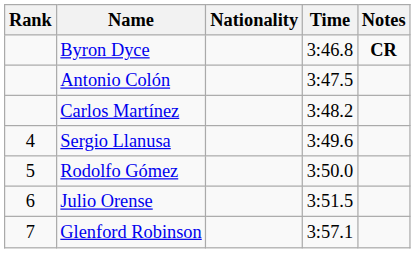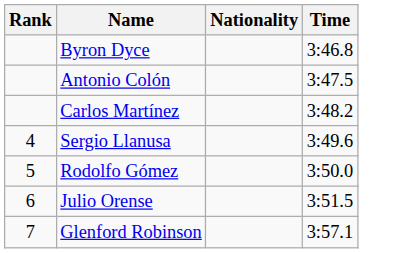 <table class="wikitable sortable" style="text-align:center;font-size:95%">
 <tr>
 <th>Rank</th>
 <th>Name</th>
 <th>Nationality</th>
 <th>Time</th>
-<th>Notes</th>
 </tr>
 <tr>
 <td></td>
 <td align=left><a href='#'>Byron Dyce</a></td>
 <td align=left></td>
 <td>3:46.8</td>
-<td><strong>CR</strong></td>
 </tr>
 <tr>
 <td></td>
 <td align=left><a href='#'>Antonio Colón</a></td>
 <td align=left></td>
 <td>3:47.5</td>
-<td></td>
 </tr>
 <tr>
 <td></td>
 <td align=left><a href='#'>Carlos Martínez</a></td>
 <td align=left></td>
 <td>3:48.2</td>
-<td></td>
 </tr>
 <tr>
 <td>4</td>
 <td align=left><a href='#'>Sergio Llanusa</a></td>
 <td align=left></td>
 <td>3:49.6</td>
-<td></td>
 </tr>
 <tr>
 <td>5</td>
 <td align=left><a href='#'>Rodolfo Gómez</a></td>
 <td align=left></td>
 <td>3:50.0</td>
-<td></td>
 </tr>
 <tr>
 <td>6</td>
 <td align=left><a href='#'>Julio Orense</a></td>
 <td align=left></td>
 <td>3:51.5</td>
-<td></td>
 </tr>
 <tr>
 <td>7</td>
 <td align=left><a href='#'>Glenford Robinson</a></td>
 <td align=left></td>
 <td>3:57.1</td>
-<td></td>
 </tr>
 </table>
